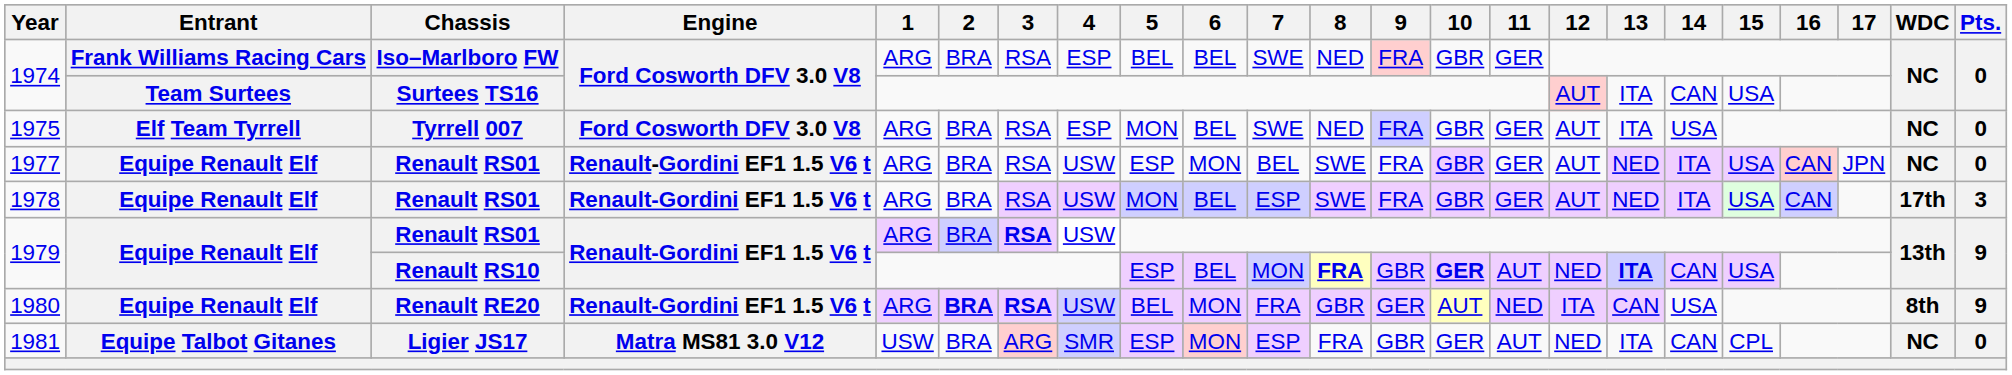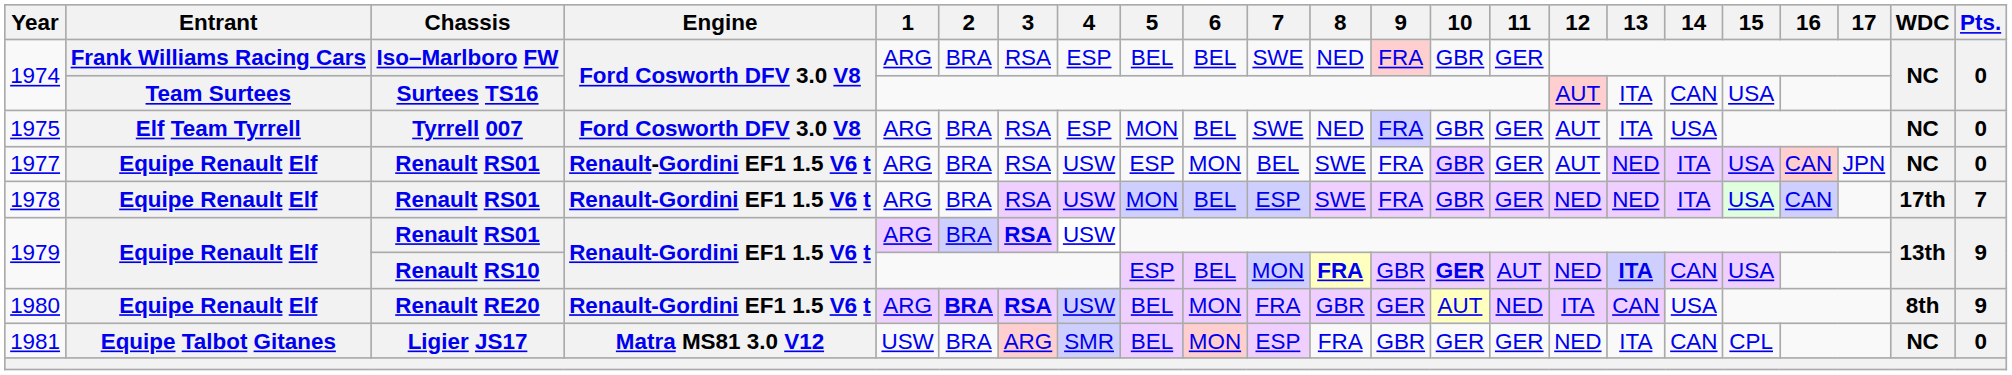 <table class="wikitable" style="text-align:center; font-size:85%">
 <tr>
 <th>Year</th>
 <th>Entrant</th>
 <th>Chassis</th>
 <th>Engine</th>
 <th>1</th>
 <th>2</th>
 <th>3</th>
 <th>4</th>
 <th>5</th>
 <th>6</th>
 <th>7</th>
 <th>8</th>
 <th>9</th>
 <th>10</th>
 <th>11</th>
 <th>12</th>
 <th>13</th>
 <th>14</th>
 <th>15</th>
 <th>16</th>
 <th>17</th>
 <th>WDC</th>
 <th><a href='#'>Pts.</a></th>
 </tr>
 <tr>
 <td rowspan=2><a href='#'>1974</a></td>
 <th nowrap><a href='#'>Frank Williams Racing Cars</a></th>
 <th nowrap><a href='#'>Iso–Marlboro</a> <a href='#'>FW</a></th>
 <th rowspan=2 nowrap><a href='#'>Ford Cosworth DFV</a> 3.0 <a href='#'>V8</a></th>
 <td><a href='#'>ARG</a></td>
 <td><a href='#'>BRA</a></td>
 <td><a href='#'>RSA</a></td>
 <td><a href='#'>ESP</a></td>
 <td><a href='#'>BEL</a></td>
 <td><a href='#'>BEL</a></td>
 <td><a href='#'>SWE</a></td>
 <td><a href='#'>NED</a></td>
 <td style="background:#FFCFCF;"><a href='#'>FRA</a><br></td>
 <td><a href='#'>GBR</a></td>
 <td><a href='#'>GER</a></td>
 <td colspan=6></td>
 <th rowspan=2>NC</th>
 <th rowspan=2>0</th>
 </tr>
 <tr>
 <th nowrap><a href='#'>Team Surtees</a></th>
 <th nowrap><a href='#'>Surtees</a> <a href='#'>TS16</a></th>
 <td colspan=11></td>
 <td style="background:#FFCFCF;"><a href='#'>AUT</a><br></td>
 <td><a href='#'>ITA</a></td>
 <td><a href='#'>CAN</a></td>
 <td><a href='#'>USA</a></td>
 <td colspan=2></td>
 </tr>
 <tr>
 <td><a href='#'>1975</a></td>
 <th nowrap><a href='#'>Elf</a> <a href='#'>Team Tyrrell</a></th>
 <th nowrap><a href='#'>Tyrrell</a> <a href='#'>007</a></th>
 <th nowrap><a href='#'>Ford Cosworth DFV</a> 3.0 <a href='#'>V8</a></th>
 <td><a href='#'>ARG</a></td>
 <td><a href='#'>BRA</a></td>
 <td><a href='#'>RSA</a></td>
 <td><a href='#'>ESP</a></td>
 <td><a href='#'>MON</a></td>
 <td><a href='#'>BEL</a></td>
 <td><a href='#'>SWE</a></td>
 <td><a href='#'>NED</a></td>
 <td style="background:#CFCFFF;"><a href='#'>FRA</a><br></td>
 <td><a href='#'>GBR</a></td>
 <td><a href='#'>GER</a></td>
 <td><a href='#'>AUT</a></td>
 <td><a href='#'>ITA</a></td>
 <td><a href='#'>USA</a></td>
 <td colspan=3></td>
 <th>NC</th>
 <th>0</th>
 </tr>
 <tr>
 <td><a href='#'>1977</a></td>
 <th nowrap><a href='#'>Equipe Renault</a> <a href='#'>Elf</a></th>
 <th nowrap><a href='#'>Renault</a> <a href='#'>RS01</a></th>
 <th nowrap><a href='#'>Renault</a>-<a href='#'>Gordini</a> EF1 1.5 <a href='#'>V6</a> <a href='#'>t</a></th>
 <td><a href='#'>ARG</a></td>
 <td><a href='#'>BRA</a></td>
 <td><a href='#'>RSA</a></td>
 <td><a href='#'>USW</a></td>
 <td><a href='#'>ESP</a></td>
 <td><a href='#'>MON</a></td>
 <td><a href='#'>BEL</a></td>
 <td><a href='#'>SWE</a></td>
 <td><a href='#'>FRA</a></td>
 <td style="background:#EFCFFF;"><a href='#'>GBR</a><br></td>
 <td><a href='#'>GER</a></td>
 <td><a href='#'>AUT</a></td>
 <td style="background:#EFCFFF;"><a href='#'>NED</a><br></td>
 <td style="background:#EFCFFF;"><a href='#'>ITA</a><br></td>
 <td style="background:#EFCFFF;"><a href='#'>USA</a><br></td>
 <td style="background:#FFCFCF;"><a href='#'>CAN</a><br></td>
 <td><a href='#'>JPN</a></td>
 <th>NC</th>
 <th>0</th>
 </tr>
 <tr>
 <td><a href='#'>1978</a></td>
 <th nowrap><a href='#'>Equipe Renault</a> <a href='#'>Elf</a></th>
 <th nowrap><a href='#'>Renault</a> <a href='#'>RS01</a></th>
 <th nowrap><a href='#'>Renault-Gordini</a> EF1 1.5 <a href='#'>V6</a> <a href='#'>t</a></th>
 <td><a href='#'>ARG</a></td>
 <td><a href='#'>BRA</a></td>
 <td style="background:#EFCFFF;"><a href='#'>RSA</a><br></td>
 <td style="background:#EFCFFF;"><a href='#'>USW</a><br></td>
 <td style="background:#CFCFFF;"><a href='#'>MON</a><br></td>
 <td style="background:#CFCFFF;"><a href='#'>BEL</a><br></td>
 <td style="background:#CFCFFF;"><a href='#'>ESP</a><br></td>
 <td style="background:#EFCFFF;"><a href='#'>SWE</a><br></td>
 <td style="background:#EFCFFF;"><a href='#'>FRA</a><br></td>
 <td style="background:#EFCFFF;"><a href='#'>GBR</a><br></td>
 <td style="background:#EFCFFF;"><a href='#'>GER</a><br></td>
-<td style="background:#EFCFFF;"><a href='#'>AUT</a><br></td>
+<td style="background:#EFCFFF;"><a href='#'>NED</a><br></td>
 <td style="background:#EFCFFF;"><a href='#'>NED</a><br></td>
 <td style="background:#EFCFFF;"><a href='#'>ITA</a><br></td>
 <td style="background:#DFFFDF;"><a href='#'>USA</a><br></td>
 <td style="background:#CFCFFF;"><a href='#'>CAN</a><br></td>
 <td></td>
 <th>17th</th>
-<th>3</th>
+<th>7</th>
 </tr>
 <tr>
 <td rowspan=2><a href='#'>1979</a></td>
 <th rowspan=2 nowrap><a href='#'>Equipe Renault</a> <a href='#'>Elf</a></th>
 <th nowrap><a href='#'>Renault</a> <a href='#'>RS01</a></th>
 <th rowspan=2 nowrap><a href='#'>Renault-Gordini</a> EF1 1.5 <a href='#'>V6</a> <a href='#'>t</a></th>
 <td style="background:#EFCFFF;"><a href='#'>ARG</a><br></td>
 <td style="background:#CFCFFF;"><a href='#'>BRA</a><br></td>
 <td style="background:#EFCFFF;"><strong><a href='#'>RSA</a></strong><br></td>
 <td style="background:#FFFFFF;"><a href='#'>USW</a><br></td>
 <td colspan=13></td>
 <th rowspan=2>13th</th>
 <th rowspan=2>9</th>
 </tr>
 <tr>
 <th nowrap><a href='#'>Renault</a> <a href='#'>RS10</a></th>
 <td colspan=4></td>
 <td style="background:#EFCFFF;"><a href='#'>ESP</a><br></td>
 <td style="background:#EFCFFF;"><a href='#'>BEL</a><br></td>
 <td style="background:#CFCFFF;"><a href='#'>MON</a><br></td>
 <td style="background:#FFFFBF;"><strong><a href='#'>FRA</a></strong><br></td>
 <td style="background:#EFCFFF;"><a href='#'>GBR</a><br></td>
 <td style="background:#EFCFFF;"><strong><a href='#'>GER</a></strong><br></td>
 <td style="background:#EFCFFF;"><a href='#'>AUT</a><br></td>
 <td style="background:#EFCFFF;"><a href='#'>NED</a><br></td>
 <td style="background:#CFCFFF;"><strong><a href='#'>ITA</a></strong><br></td>
 <td style="background:#EFCFFF;"><a href='#'>CAN</a><br></td>
 <td style="background:#EFCFFF;"><a href='#'>USA</a><br></td>
 <td colspan=2></td>
 </tr>
 <tr>
 <td><a href='#'>1980</a></td>
 <th nowrap><a href='#'>Equipe Renault</a> <a href='#'>Elf</a></th>
 <th nowrap><a href='#'>Renault</a> <a href='#'>RE20</a></th>
 <th nowrap><a href='#'>Renault-Gordini</a> EF1 1.5 <a href='#'>V6</a> <a href='#'>t</a></th>
 <td style="background:#EFCFFF;"><a href='#'>ARG</a><br></td>
 <td style="background:#EFCFFF;"><strong><a href='#'>BRA</a></strong><br></td>
 <td style="background:#EFCFFF;"><strong><a href='#'>RSA</a></strong><br></td>
 <td style="background:#CFCFFF;"><a href='#'>USW</a><br></td>
 <td style="background:#EFCFFF;"><a href='#'>BEL</a><br></td>
 <td style="background:#EFCFFF;"><a href='#'>MON</a><br></td>
 <td style="background:#EFCFFF;"><a href='#'>FRA</a><br></td>
 <td style="background:#EFCFFF;"><a href='#'>GBR</a><br></td>
 <td style="background:#EFCFFF;"><a href='#'>GER</a><br></td>
 <td style="background:#FFFFBF;"><a href='#'>AUT</a><br></td>
 <td style="background:#EFCFFF;"><a href='#'>NED</a><br></td>
 <td style="background:#EFCFFF;"><a href='#'>ITA</a><br></td>
 <td style="background:#EFCFFF;"><a href='#'>CAN</a><br></td>
 <td><a href='#'>USA</a><br></td>
 <td colspan=3></td>
 <th>8th</th>
 <th>9</th>
 </tr>
 <tr>
 <td><a href='#'>1981</a></td>
 <th nowrap><a href='#'>Equipe</a> <a href='#'>Talbot</a> <a href='#'>Gitanes</a></th>
 <th nowrap><a href='#'>Ligier</a> <a href='#'>JS17</a></th>
 <th nowrap><a href='#'>Matra</a> MS81 3.0 <a href='#'>V12</a></th>
 <td><a href='#'>USW</a></td>
 <td><a href='#'>BRA</a></td>
 <td style="background:#FFCFCF;"><a href='#'>ARG</a><br></td>
 <td style="background:#CFCFFF;"><a href='#'>SMR</a><br></td>
-<td style="background:#EFCFFF;"><a href='#'>ESP</a><br></td>
+<td style="background:#EFCFFF;"><a href='#'>BEL</a><br></td>
 <td style="background:#FFCFCF;"><a href='#'>MON</a><br></td>
 <td style="background:#EFCFFF;"><a href='#'>ESP</a><br></td>
 <td><a href='#'>FRA</a></td>
 <td><a href='#'>GBR</a></td>
 <td><a href='#'>GER</a></td>
-<td><a href='#'>AUT</a></td>
+<td><a href='#'>GER</a></td>
 <td><a href='#'>NED</a></td>
 <td><a href='#'>ITA</a></td>
 <td><a href='#'>CAN</a></td>
 <td><a href='#'>CPL</a></td>
 <td colspan=2></td>
 <th>NC</th>
 <th>0</th>
 </tr>
 <tr>
 <th colspan="23"></th>
 </tr>
 </table>
